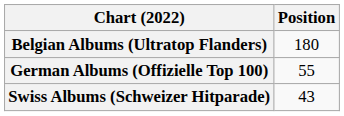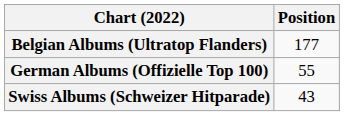 <table class="wikitable sortable plainrowheaders" style="text-align:center">
 <tr>
 <th scope="col">Chart (2022)</th>
 <th scope="col">Position</th>
 </tr>
 <tr>
 <th scope="row">Belgian Albums (Ultratop Flanders)</th>
-<td>180</td>
+<td>177</td>
 </tr>
 <tr>
 <th scope="row">German Albums (Offizielle Top 100)</th>
 <td>55</td>
 </tr>
 <tr>
 <th scope="row">Swiss Albums (Schweizer Hitparade)</th>
 <td>43</td>
 </tr>
 </table>
